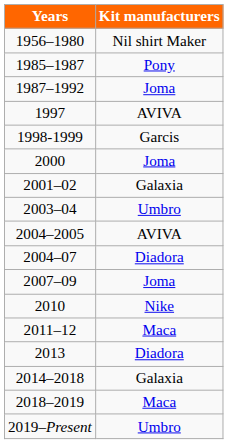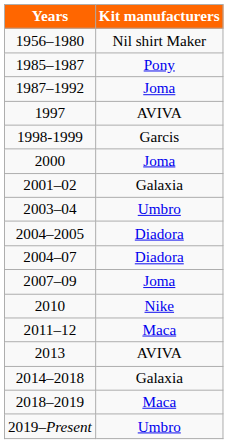 <table class="wikitable" style="text-align: center">
 <tr>
 <th style="color:#fff; background:#f60;">Years</th>
 <th style="color:#fff; background:#f60;">Kit manufacturers</th>
 </tr>
 <tr>
 <td>1956–1980</td>
 <td>Nil shirt Maker</td>
 </tr>
 <tr>
 <td>1985–1987</td>
 <td> <a href='#'>Pony</a></td>
 </tr>
 <tr>
 <td>1987–1992</td>
 <td> <a href='#'>Joma</a></td>
 </tr>
 <tr>
 <td>1997</td>
 <td> AVIVA</td>
 </tr>
 <tr>
 <td>1998-1999</td>
 <td> Garcis</td>
 </tr>
 <tr>
 <td>2000</td>
 <td> <a href='#'>Joma</a></td>
 </tr>
 <tr>
 <td>2001–02</td>
 <td> Galaxia</td>
 </tr>
 <tr>
 <td>2003–04</td>
 <td> <a href='#'>Umbro</a></td>
 </tr>
 <tr>
 <td>2004–2005</td>
-<td> AVIVA</td>
+<td> <a href='#'>Diadora</a></td>
 </tr>
 <tr>
 <td>2004–07</td>
 <td> <a href='#'>Diadora</a></td>
 </tr>
 <tr>
 <td>2007–09</td>
 <td> <a href='#'>Joma</a></td>
 </tr>
 <tr>
 <td>2010</td>
 <td> <a href='#'>Nike</a></td>
 </tr>
 <tr>
 <td>2011–12</td>
 <td> <a href='#'>Maca</a></td>
 </tr>
 <tr>
 <td>2013</td>
-<td> <a href='#'>Diadora</a></td>
+<td> AVIVA</td>
 </tr>
 <tr>
 <td>2014–2018</td>
 <td> Galaxia</td>
 </tr>
 <tr>
 <td>2018–2019</td>
 <td> <a href='#'>Maca</a></td>
 </tr>
 <tr>
 <td>2019–<em>Present</em></td>
 <td> <a href='#'>Umbro</a></td>
 </tr>
 </table>
